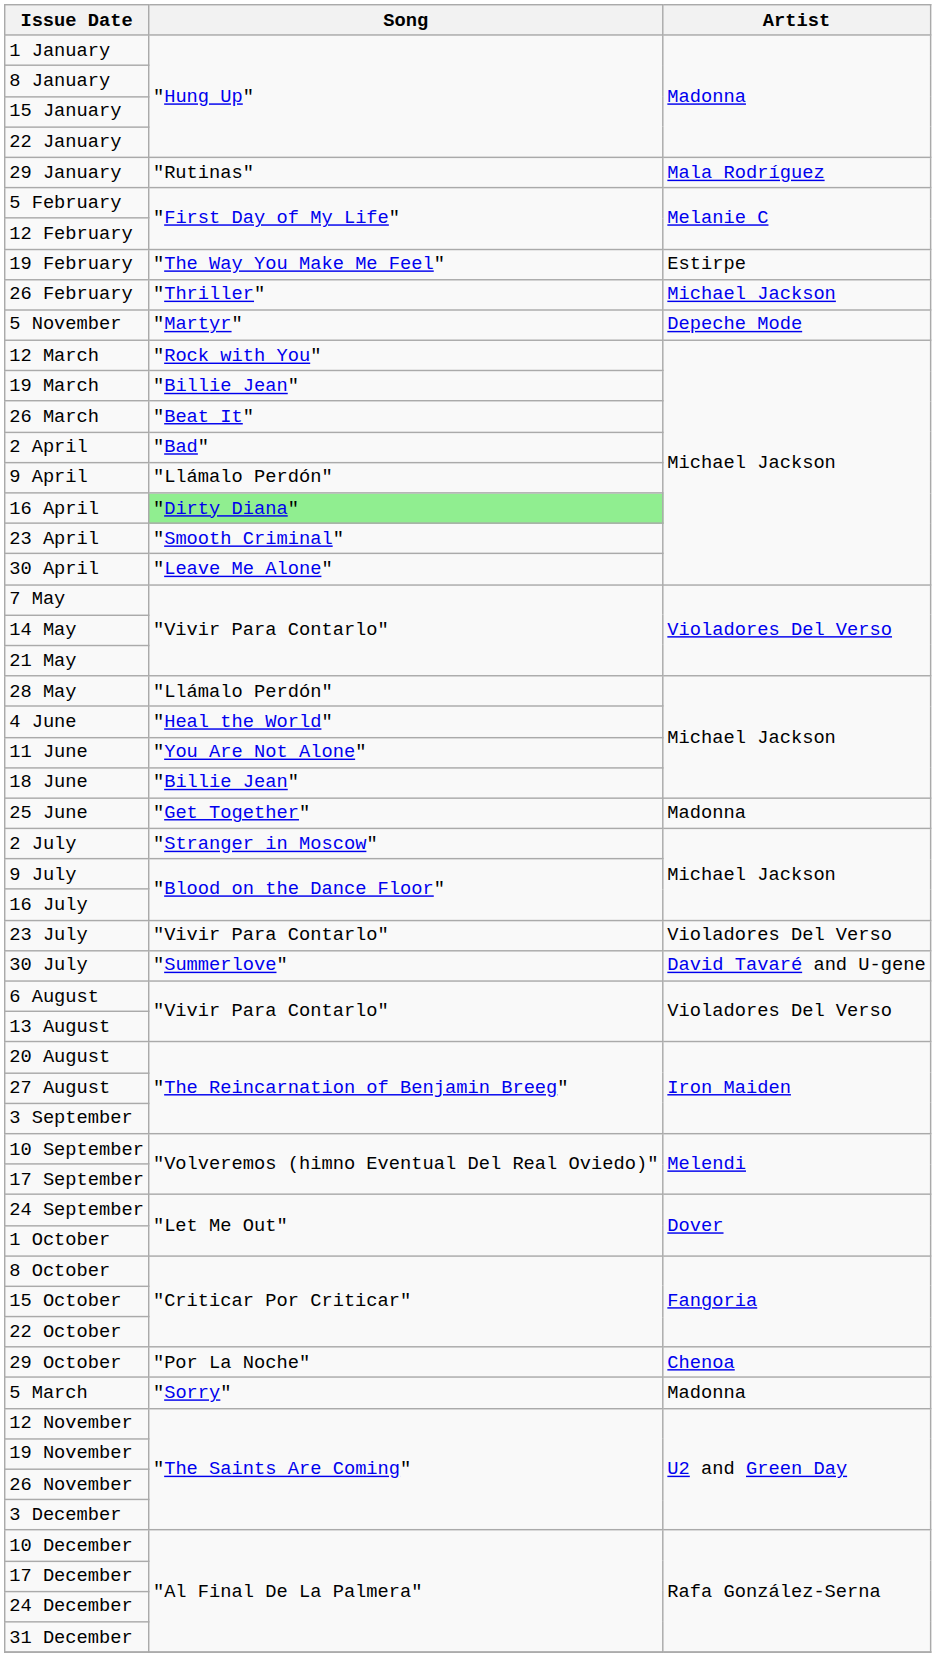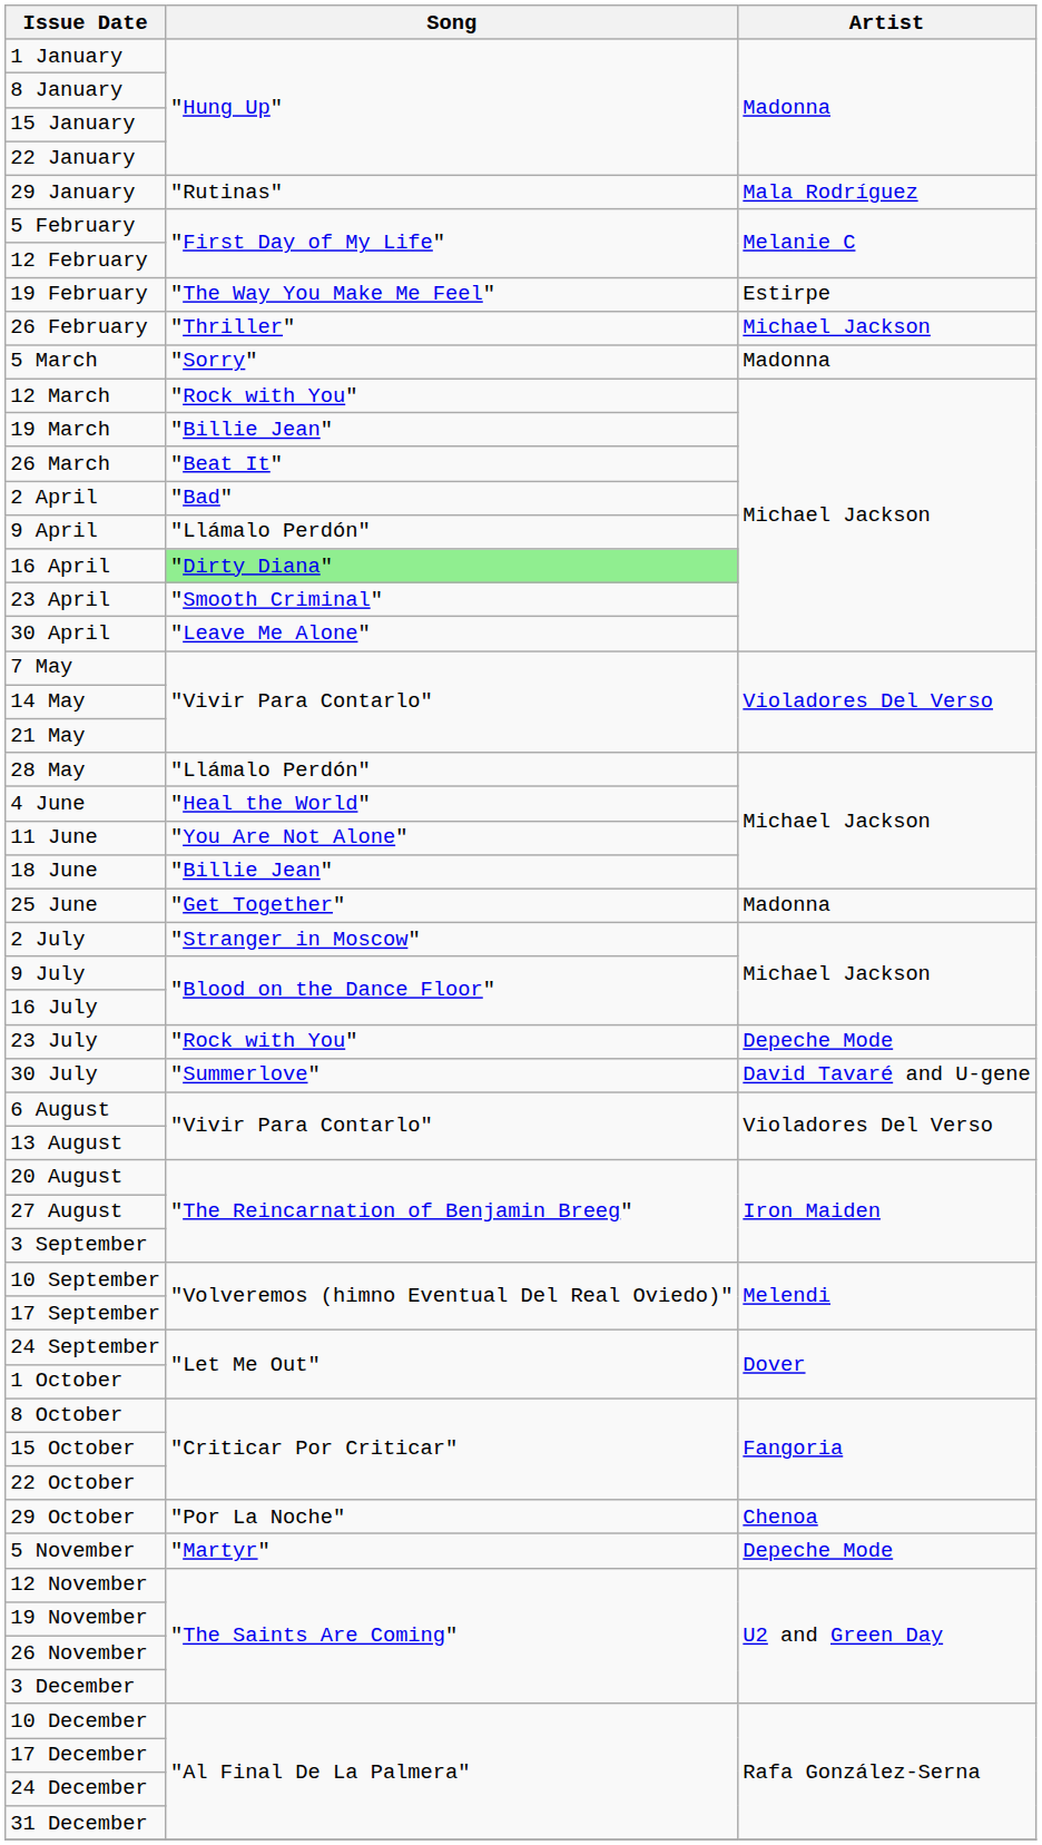 <table class="wikitable">
 <tr>
 <th>Issue Date</th>
 <th>Song</th>
 <th>Artist</th>
 </tr>
 <tr>
 <td>1 January</td>
 <td rowspan="4">"<a href='#'>Hung Up</a>"</td>
 <td rowspan="4"><a href='#'>Madonna</a></td>
 </tr>
 <tr>
 <td>8 January</td>
 </tr>
 <tr>
 <td>15 January</td>
 </tr>
 <tr>
 <td>22 January</td>
 </tr>
 <tr>
 <td>29 January</td>
 <td>"Rutinas"</td>
 <td><a href='#'>Mala Rodríguez</a></td>
 </tr>
 <tr>
 <td>5 February</td>
 <td rowspan="2">"<a href='#'>First Day of My Life</a>"</td>
 <td rowspan="2"><a href='#'>Melanie C</a></td>
 </tr>
 <tr>
 <td>12 February</td>
 </tr>
 <tr>
 <td>19 February</td>
 <td>"<a href='#'>The Way You Make Me Feel</a>"</td>
 <td>Estirpe</td>
 </tr>
 <tr>
 <td>26 February</td>
 <td>"<a href='#'>Thriller</a>"</td>
 <td><a href='#'>Michael Jackson</a></td>
 </tr>
 <tr>
-<td>5 November</td>
-<td>"<a href='#'>Martyr</a>"</td>
-<td><a href='#'>Depeche Mode</a></td>
+<td>5 March</td>
+<td>"<a href='#'>Sorry</a>"</td>
+<td>Madonna</td>
 </tr>
 <tr>
 <td>12 March</td>
 <td>"<a href='#'>Rock with You</a>"</td>
 <td rowspan="8">Michael Jackson</td>
 </tr>
 <tr>
 <td>19 March</td>
 <td>"<a href='#'>Billie Jean</a>"</td>
 </tr>
 <tr>
 <td>26 March</td>
 <td>"<a href='#'>Beat It</a>"</td>
 </tr>
 <tr>
 <td>2 April</td>
 <td>"<a href='#'>Bad</a>"</td>
 </tr>
 <tr>
 <td>9 April</td>
 <td>"Llámalo Perdón"</td>
 </tr>
 <tr>
 <td>16 April</td>
 <td style="background: lightgreen;">"<a href='#'>Dirty Diana</a>"</td>
 </tr>
 <tr>
 <td>23 April</td>
 <td>"<a href='#'>Smooth Criminal</a>"</td>
 </tr>
 <tr>
 <td>30 April</td>
 <td>"<a href='#'>Leave Me Alone</a>"</td>
 </tr>
 <tr>
 <td>7 May</td>
 <td rowspan="3">"Vivir Para Contarlo"</td>
 <td rowspan="3"><a href='#'>Violadores Del Verso</a></td>
 </tr>
 <tr>
 <td>14 May</td>
 </tr>
 <tr>
 <td>21 May</td>
 </tr>
 <tr>
 <td>28 May</td>
 <td>"Llámalo Perdón"</td>
 <td rowspan="4">Michael Jackson</td>
 </tr>
 <tr>
 <td>4 June</td>
 <td>"<a href='#'>Heal the World</a>"</td>
 </tr>
 <tr>
 <td>11 June</td>
 <td>"<a href='#'>You Are Not Alone</a>"</td>
 </tr>
 <tr>
 <td>18 June</td>
 <td>"<a href='#'>Billie Jean</a>"</td>
 </tr>
 <tr>
 <td>25 June</td>
 <td>"<a href='#'>Get Together</a>"</td>
 <td>Madonna</td>
 </tr>
 <tr>
 <td>2 July</td>
 <td>"<a href='#'>Stranger in Moscow</a>"</td>
 <td rowspan="3">Michael Jackson</td>
 </tr>
 <tr>
 <td>9 July</td>
 <td rowspan="2">"<a href='#'>Blood on the Dance Floor</a>"</td>
 </tr>
 <tr>
 <td>16 July</td>
 </tr>
 <tr>
 <td>23 July</td>
-<td>"Vivir Para Contarlo"</td>
-<td>Violadores Del Verso</td>
+<td>"<a href='#'>Rock with You</a>"</td>
+<td><a href='#'>Depeche Mode</a></td>
 </tr>
 <tr>
 <td>30 July</td>
 <td>"<a href='#'>Summerlove</a>"</td>
 <td><a href='#'>David Tavaré</a> and U-gene</td>
 </tr>
 <tr>
 <td>6 August</td>
 <td rowspan="2">"Vivir Para Contarlo"</td>
 <td rowspan="2">Violadores Del Verso</td>
 </tr>
 <tr>
 <td>13 August</td>
 </tr>
 <tr>
 <td>20 August</td>
 <td rowspan="3">"<a href='#'>The Reincarnation of Benjamin Breeg</a>"</td>
 <td rowspan="3"><a href='#'>Iron Maiden</a></td>
 </tr>
 <tr>
 <td>27 August</td>
 </tr>
 <tr>
 <td>3 September</td>
 </tr>
 <tr>
 <td>10 September</td>
 <td rowspan="2">"Volveremos (himno Eventual Del Real Oviedo)"</td>
 <td rowspan="2"><a href='#'>Melendi</a></td>
 </tr>
 <tr>
 <td>17 September</td>
 </tr>
 <tr>
 <td>24 September</td>
 <td rowspan="2">"Let Me Out"</td>
 <td rowspan="2"><a href='#'>Dover</a></td>
 </tr>
 <tr>
 <td>1 October</td>
 </tr>
 <tr>
 <td>8 October</td>
 <td rowspan="3">"Criticar Por Criticar"</td>
 <td rowspan="3"><a href='#'>Fangoria</a></td>
 </tr>
 <tr>
 <td>15 October</td>
 </tr>
 <tr>
 <td>22 October</td>
 </tr>
 <tr>
 <td>29 October</td>
 <td>"Por La Noche"</td>
 <td><a href='#'>Chenoa</a></td>
 </tr>
 <tr>
-<td>5 March</td>
-<td>"<a href='#'>Sorry</a>"</td>
-<td>Madonna</td>
+<td>5 November</td>
+<td>"<a href='#'>Martyr</a>"</td>
+<td><a href='#'>Depeche Mode</a></td>
 </tr>
 <tr>
 <td>12 November</td>
 <td rowspan="4">"<a href='#'>The Saints Are Coming</a>"</td>
 <td rowspan="4"><a href='#'>U2</a> and <a href='#'>Green Day</a></td>
 </tr>
 <tr>
 <td>19 November</td>
 </tr>
 <tr>
 <td>26 November</td>
 </tr>
 <tr>
 <td>3 December</td>
 </tr>
 <tr>
 <td>10 December</td>
 <td rowspan="4">"Al Final De La Palmera"</td>
 <td rowspan="4">Rafa González-Serna</td>
 </tr>
 <tr>
 <td>17 December</td>
 </tr>
 <tr>
 <td>24 December</td>
 </tr>
 <tr>
 <td>31 December</td>
 </tr>
 <tr>
 </tr>
 </table>
